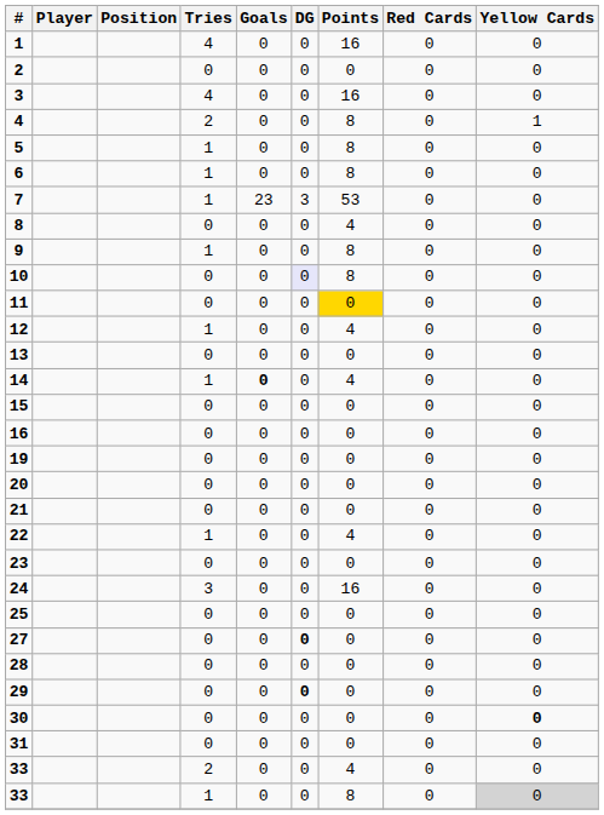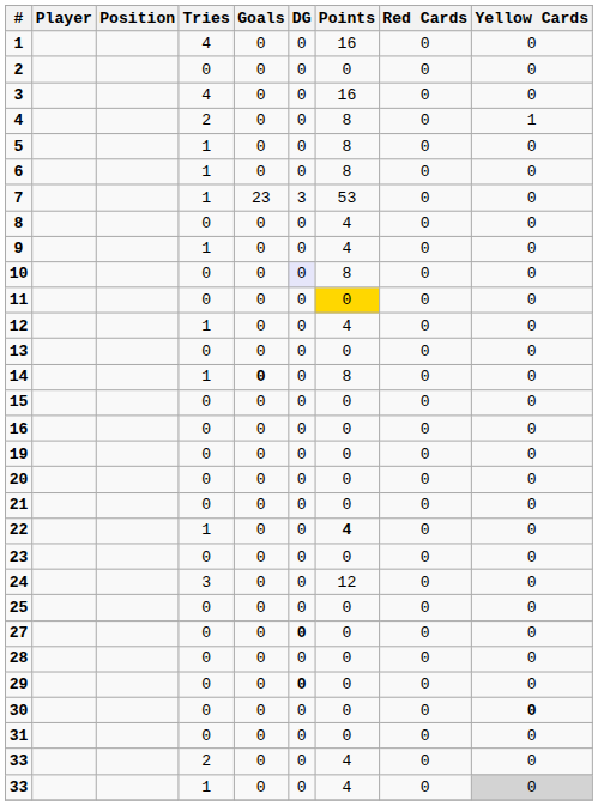 <table class="wikitable sortable" style="text-align:center;">
 <tr>
 <th>#</th>
 <th>Player</th>
 <th>Position</th>
 <th>Tries</th>
 <th>Goals</th>
 <th>DG</th>
 <th>Points</th>
 <th> Red Cards</th>
 <th> Yellow Cards</th>
 </tr>
 <tr>
 <td><strong>1</strong></td>
 <td style="text-align:left;"></td>
 <td></td>
 <td>4</td>
 <td>0</td>
 <td>0</td>
 <td>16</td>
 <td>0</td>
 <td>0</td>
 </tr>
 <tr>
 <td><strong>2</strong></td>
 <td style="text-align:left;"></td>
 <td></td>
 <td>0</td>
 <td>0</td>
 <td>0</td>
 <td>0</td>
 <td>0</td>
 <td>0</td>
 </tr>
 <tr>
 <td><strong>3</strong></td>
 <td style="text-align:left;"></td>
 <td></td>
 <td>4</td>
 <td>0</td>
 <td>0</td>
 <td>16</td>
 <td>0</td>
 <td>0</td>
 </tr>
 <tr>
 <td><strong>4</strong></td>
 <td style="text-align:left;"></td>
 <td></td>
 <td>2</td>
 <td>0</td>
 <td>0</td>
 <td>8</td>
 <td>0</td>
 <td>1</td>
 </tr>
 <tr>
 <td><strong>5</strong></td>
 <td style="text-align:left;"></td>
 <td></td>
 <td>1</td>
 <td>0</td>
 <td>0</td>
 <td>8</td>
 <td>0</td>
 <td>0</td>
 </tr>
 <tr>
 <td><strong>6</strong></td>
 <td style="text-align:left;"></td>
 <td></td>
 <td>1</td>
 <td>0</td>
 <td>0</td>
 <td>8</td>
 <td>0</td>
 <td>0</td>
 </tr>
 <tr>
 <td><strong>7</strong></td>
 <td style="text-align:left;"></td>
 <td></td>
 <td>1</td>
 <td>23</td>
 <td>3</td>
 <td>53</td>
 <td>0</td>
 <td>0</td>
 </tr>
 <tr>
 <td><strong>8</strong></td>
 <td style="text-align:left;"></td>
 <td></td>
 <td>0</td>
 <td>0</td>
 <td>0</td>
 <td>4</td>
 <td>0</td>
 <td>0</td>
 </tr>
 <tr>
 <td><strong>9</strong></td>
 <td style="text-align:left;"></td>
 <td></td>
 <td>1</td>
 <td>0</td>
 <td>0</td>
-<td>8</td>
+<td>4</td>
 <td>0</td>
 <td>0</td>
 </tr>
 <tr>
 <td><strong>10</strong></td>
 <td style="text-align:left;"></td>
 <td></td>
 <td>0</td>
 <td>0</td>
 <td style="background: lavender;">0</td>
 <td>8</td>
 <td>0</td>
 <td>0</td>
 </tr>
 <tr>
 <td><strong>11</strong></td>
 <td style="text-align:left;"></td>
 <td></td>
 <td>0</td>
 <td>0</td>
 <td>0</td>
 <td style="background: gold;">0</td>
 <td>0</td>
 <td>0</td>
 </tr>
 <tr>
 <td><strong>12</strong></td>
 <td style="text-align:left;"></td>
 <td></td>
 <td>1</td>
 <td>0</td>
 <td>0</td>
 <td>4</td>
 <td>0</td>
 <td>0</td>
 </tr>
 <tr>
 <td><strong>13</strong></td>
 <td style="text-align:left;"></td>
 <td></td>
 <td>0</td>
 <td>0</td>
 <td>0</td>
 <td>0</td>
 <td>0</td>
 <td>0</td>
 </tr>
 <tr>
 <td><strong>14</strong></td>
 <td style="text-align:left;"></td>
 <td></td>
 <td>1</td>
 <td><strong>0</strong></td>
 <td>0</td>
-<td>4</td>
+<td>8</td>
 <td>0</td>
 <td>0</td>
 </tr>
 <tr>
 <td><strong>15</strong></td>
 <td style="text-align:left;"></td>
 <td></td>
 <td>0</td>
 <td>0</td>
 <td>0</td>
 <td>0</td>
 <td>0</td>
 <td>0</td>
 </tr>
 <tr>
 <td><strong>16</strong></td>
 <td style="text-align:left;"></td>
 <td></td>
 <td>0</td>
 <td>0</td>
 <td>0</td>
 <td>0</td>
 <td>0</td>
 <td>0</td>
 </tr>
 <tr>
 <td><strong>19</strong></td>
 <td style="text-align:left;"></td>
 <td></td>
 <td>0</td>
 <td>0</td>
 <td>0</td>
 <td>0</td>
 <td>0</td>
 <td>0</td>
 </tr>
 <tr>
 <td><strong>20</strong></td>
 <td style="text-align:left;"></td>
 <td></td>
 <td>0</td>
 <td>0</td>
 <td>0</td>
 <td>0</td>
 <td>0</td>
 <td>0</td>
 </tr>
 <tr>
 <td><strong>21</strong></td>
 <td style="text-align:left;"></td>
 <td></td>
 <td>0</td>
 <td>0</td>
 <td>0</td>
 <td>0</td>
 <td>0</td>
 <td>0</td>
 </tr>
 <tr>
 <td><strong>22</strong></td>
 <td style="text-align:left;"></td>
 <td></td>
 <td>1</td>
 <td>0</td>
 <td>0</td>
-<td>4</td>
+<td><strong>4</strong></td>
 <td>0</td>
 <td>0</td>
 </tr>
 <tr>
 <td><strong>23</strong></td>
 <td style="text-align:left;"></td>
 <td></td>
 <td>0</td>
 <td>0</td>
 <td>0</td>
 <td>0</td>
 <td>0</td>
 <td>0</td>
 </tr>
 <tr>
 <td><strong>24</strong></td>
 <td style="text-align:left;"></td>
 <td></td>
 <td>3</td>
 <td>0</td>
 <td>0</td>
-<td>16</td>
+<td>12</td>
 <td>0</td>
 <td>0</td>
 </tr>
 <tr>
 <td><strong>25</strong></td>
 <td style="text-align:left;"></td>
 <td></td>
 <td>0</td>
 <td>0</td>
 <td>0</td>
 <td>0</td>
 <td>0</td>
 <td>0</td>
 </tr>
 <tr>
 <td><strong>27</strong></td>
 <td style="text-align:left;"></td>
 <td></td>
 <td>0</td>
 <td>0</td>
 <td><strong>0</strong></td>
 <td>0</td>
 <td>0</td>
 <td>0</td>
 </tr>
 <tr>
 <td><strong>28</strong></td>
 <td style="text-align:left;"></td>
 <td></td>
 <td>0</td>
 <td>0</td>
 <td>0</td>
 <td>0</td>
 <td>0</td>
 <td>0</td>
 </tr>
 <tr>
 <td><strong>29</strong></td>
 <td style="text-align:left;"></td>
 <td></td>
 <td>0</td>
 <td>0</td>
 <td><strong>0</strong></td>
 <td>0</td>
 <td>0</td>
 <td>0</td>
 </tr>
 <tr>
 <td><strong>30</strong></td>
 <td style="text-align:left;"></td>
 <td></td>
 <td>0</td>
 <td>0</td>
 <td>0</td>
 <td>0</td>
 <td>0</td>
 <td><strong>0</strong></td>
 </tr>
 <tr>
 <td><strong>31</strong></td>
 <td style="text-align:left;"></td>
 <td></td>
 <td>0</td>
 <td>0</td>
 <td>0</td>
 <td>0</td>
 <td>0</td>
 <td>0</td>
 </tr>
 <tr>
 <td><strong>33</strong></td>
 <td style="text-align:left;"></td>
 <td></td>
 <td>2</td>
 <td>0</td>
 <td>0</td>
 <td>4</td>
 <td>0</td>
 <td>0</td>
 </tr>
 <tr>
 <td><strong>33</strong></td>
 <td style="text-align:left;"></td>
 <td></td>
 <td>1</td>
 <td>0</td>
 <td>0</td>
-<td>8</td>
+<td>4</td>
 <td>0</td>
 <td style="background: lightgrey;">0</td>
 </tr>
 <tr>
 </tr>
 </table>
